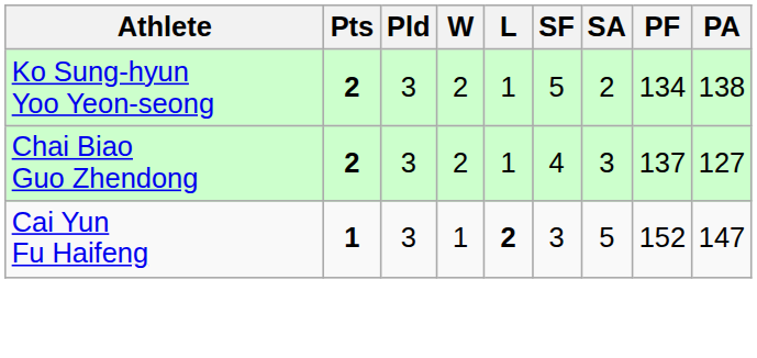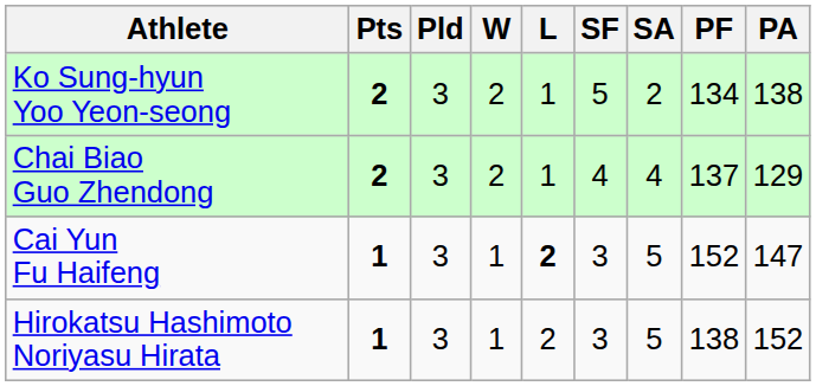 <table class=wikitable style="text-align:center">
 <tr>
 <th width=175>Athlete</th>
 <th width=20>Pts</th>
 <th width=20>Pld</th>
 <th width=20>W</th>
 <th width=20>L</th>
 <th width=20>SF</th>
 <th width=20>SA</th>
 <th width=20>PF</th>
 <th width=20>PA</th>
 </tr>
 <tr bgcolor=ccffcc>
 <td style="text-align:left"> <a href='#'>Ko Sung-hyun</a><br> <a href='#'>Yoo Yeon-seong</a></td>
 <td><strong>2</strong></td>
 <td>3</td>
 <td>2</td>
 <td>1</td>
 <td>5</td>
 <td>2</td>
 <td>134</td>
 <td>138</td>
 </tr>
 <tr bgcolor=ccffcc>
 <td style="text-align:left"> <a href='#'>Chai Biao</a><br> <a href='#'>Guo Zhendong</a></td>
 <td><strong>2</strong></td>
 <td>3</td>
 <td>2</td>
 <td>1</td>
 <td>4</td>
-<td>3</td>
+<td>4</td>
 <td>137</td>
-<td>127</td>
+<td>129</td>
 </tr>
 <tr bgcolor=>
 <td style="text-align:left"> <a href='#'>Cai Yun</a><br> <a href='#'>Fu Haifeng</a></td>
 <td><strong>1</strong></td>
 <td>3</td>
 <td>1</td>
 <td><strong>2</strong></td>
 <td>3</td>
 <td>5</td>
 <td>152</td>
 <td>147</td>
 </tr>
+<tr bgcolor=>
+<td style="text-align:left"> <a href='#'>Hirokatsu Hashimoto</a><br> <a href='#'>Noriyasu Hirata</a></td>
+<td><strong>1</strong></td>
+<td>3</td>
+<td>1</td>
+<td>2</td>
+<td>3</td>
+<td>5</td>
+<td>138</td>
+<td>152</td>
+</tr>
 </table>
